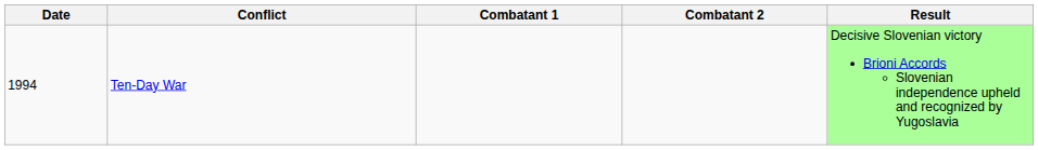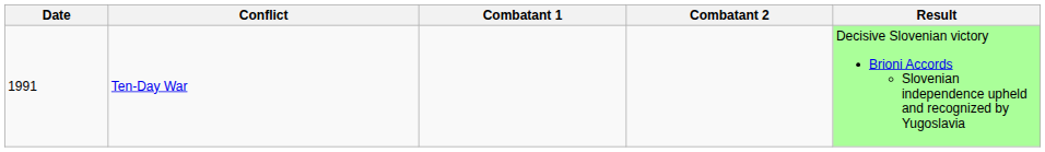 <table class="wikitable" width="100%">
 <tr>
 <th width="10%">Date</th>
 <th width="30%">Conflict</th>
 <th width="20%">Combatant 1</th>
 <th width="20%">Combatant 2</th>
 <th width="20%">Result</th>
 </tr>
 <tr>
-<td>1994</td>
+<td>1991</td>
 <td><a href='#'>Ten-Day War</a></td>
 <td><strong></strong></td>
 <td></td>
 <td style="background:#AF9">Decisive Slovenian victory<br><ul><li><a href='#'>Brioni Accords</a><ul><li>Slovenian independence upheld and recognized by Yugoslavia</li></ul></li></ul></td>
 </tr>
 </table>
